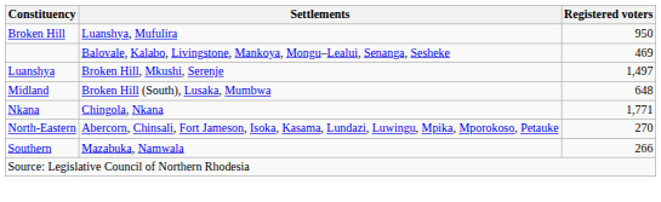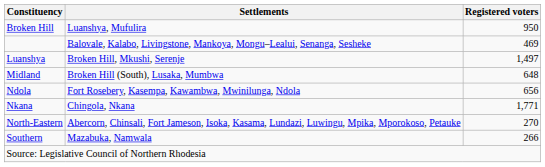 <table class=wikitable>
 <tr>
 <th>Constituency</th>
 <th>Settlements</th>
 <th>Registered voters</th>
 </tr>
 <tr>
 <td><a href='#'>Broken Hill</a></td>
 <td><a href='#'>Luanshya</a>, <a href='#'>Mufulira</a></td>
 <td align=right>950</td>
 </tr>
 <tr>
 <td></td>
 <td><a href='#'>Balovale</a>, <a href='#'>Kalabo</a>, <a href='#'>Livingstone</a>, <a href='#'>Mankoya</a>, <a href='#'>Mongu</a>–<a href='#'>Lealui</a>, <a href='#'>Senanga</a>, <a href='#'>Sesheke</a></td>
 <td align=right>469</td>
 </tr>
 <tr>
 <td><a href='#'>Luanshya</a></td>
 <td><a href='#'>Broken Hill</a>,  <a href='#'>Mkushi</a>, <a href='#'>Serenje</a></td>
 <td align=right>1,497</td>
 </tr>
 <tr>
 <td><a href='#'>Midland</a></td>
 <td><a href='#'>Broken Hill</a> (South), <a href='#'>Lusaka</a>, <a href='#'>Mumbwa</a></td>
 <td align=right>648</td>
 </tr>
 <tr>
+<td><a href='#'>Ndola</a></td>
+<td><a href='#'>Fort Rosebery</a>, <a href='#'>Kasempa</a>, <a href='#'>Kawambwa</a>, <a href='#'>Mwinilunga</a>, <a href='#'>Ndola</a></td>
+<td align=right>656</td>
+</tr>
+<tr>
 <td><a href='#'>Nkana</a></td>
 <td><a href='#'>Chingola</a>, <a href='#'>Nkana</a></td>
 <td align=right>1,771</td>
 </tr>
 <tr>
 <td><a href='#'>North-Eastern</a></td>
 <td><a href='#'>Abercorn</a>, <a href='#'>Chinsali</a>, <a href='#'>Fort Jameson</a>, <a href='#'>Isoka</a>, <a href='#'>Kasama</a>, <a href='#'>Lundazi</a>, <a href='#'>Luwingu</a>, <a href='#'>Mpika</a>, <a href='#'>Mporokoso</a>, <a href='#'>Petauke</a></td>
 <td align=right>270</td>
 </tr>
 <tr>
 <td><a href='#'>Southern</a></td>
 <td><a href='#'>Mazabuka</a>, <a href='#'>Namwala</a></td>
 <td align=right>266</td>
 </tr>
 <tr>
 <td colspan=3>Source: Legislative Council of Northern Rhodesia</td>
 </tr>
 </table>
